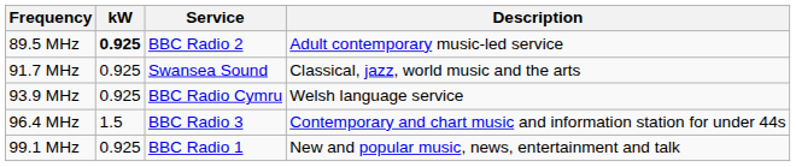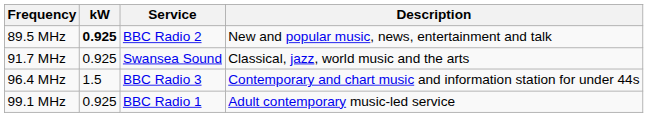 <table class="wikitable sortable">
 <tr>
 <th>Frequency</th>
 <th>kW</th>
 <th>Service</th>
 <th>Description</th>
 </tr>
 <tr>
 <td>89.5 MHz</td>
 <td><strong>0.925</strong></td>
 <td><a href='#'>BBC Radio 2</a></td>
-<td><a href='#'>Adult contemporary</a> music-led service</td>
+<td>New and <a href='#'>popular music</a>, news, entertainment and talk</td>
 </tr>
 <tr>
 <td>91.7 MHz</td>
 <td>0.925</td>
 <td><a href='#'>Swansea Sound</a></td>
 <td>Classical, <a href='#'>jazz</a>, world music and the arts</td>
-</tr>
-<tr>
-<td>93.9 MHz</td>
-<td>0.925</td>
-<td><a href='#'>BBC Radio Cymru</a></td>
-<td>Welsh language service</td>
 </tr>
 <tr>
 <td>96.4 MHz</td>
 <td>1.5</td>
 <td><a href='#'>BBC Radio 3</a></td>
 <td><a href='#'>Contemporary and chart music</a> and information station for under 44s</td>
 </tr>
 <tr>
 <td>99.1 MHz</td>
 <td>0.925</td>
 <td><a href='#'>BBC Radio 1</a></td>
-<td>New and <a href='#'>popular music</a>, news, entertainment and talk</td>
+<td><a href='#'>Adult contemporary</a> music-led service</td>
 </tr>
 </table>
